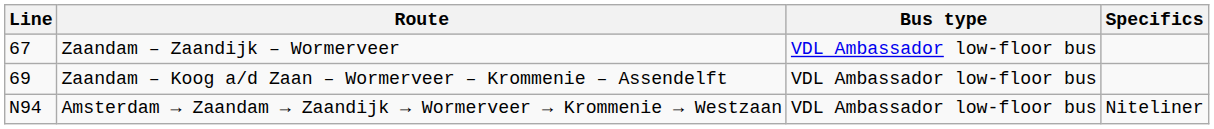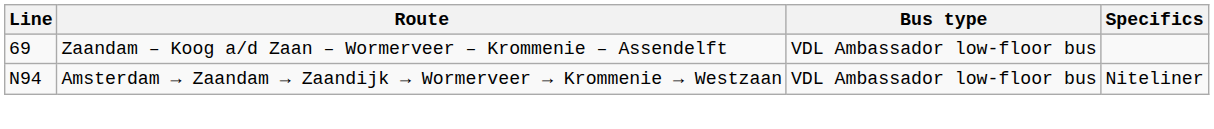 <table class="wikitable ">
 <tr>
 <th>Line</th>
 <th>Route</th>
 <th>Bus type</th>
 <th>Specifics</th>
-</tr>
-<tr>
-<td>67</td>
-<td>Zaandam – Zaandijk – Wormerveer</td>
-<td><a href='#'>VDL Ambassador</a> low-floor bus</td>
-<td></td>
 </tr>
 <tr>
 <td>69</td>
 <td>Zaandam – Koog a/d Zaan – Wormerveer – Krommenie – Assendelft</td>
 <td>VDL Ambassador low-floor bus</td>
 <td></td>
 </tr>
 <tr>
 <td>N94</td>
 <td>Amsterdam → Zaandam → Zaandijk → Wormerveer → Krommenie → Westzaan</td>
 <td>VDL Ambassador low-floor bus</td>
 <td>Niteliner</td>
 </tr>
 </table>
